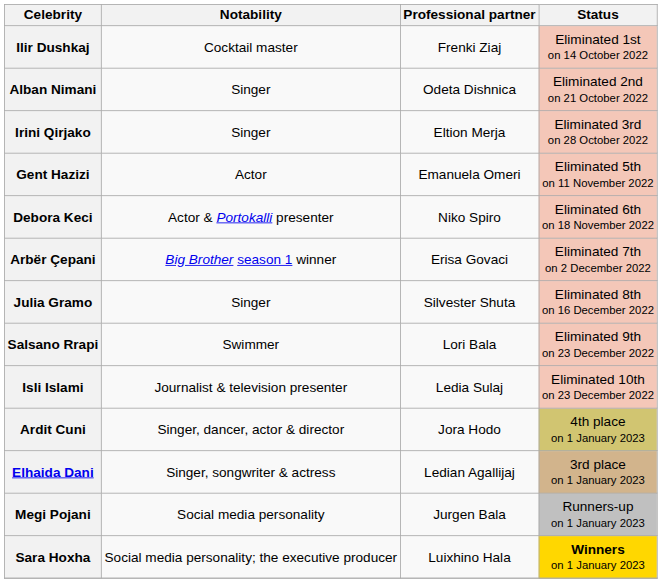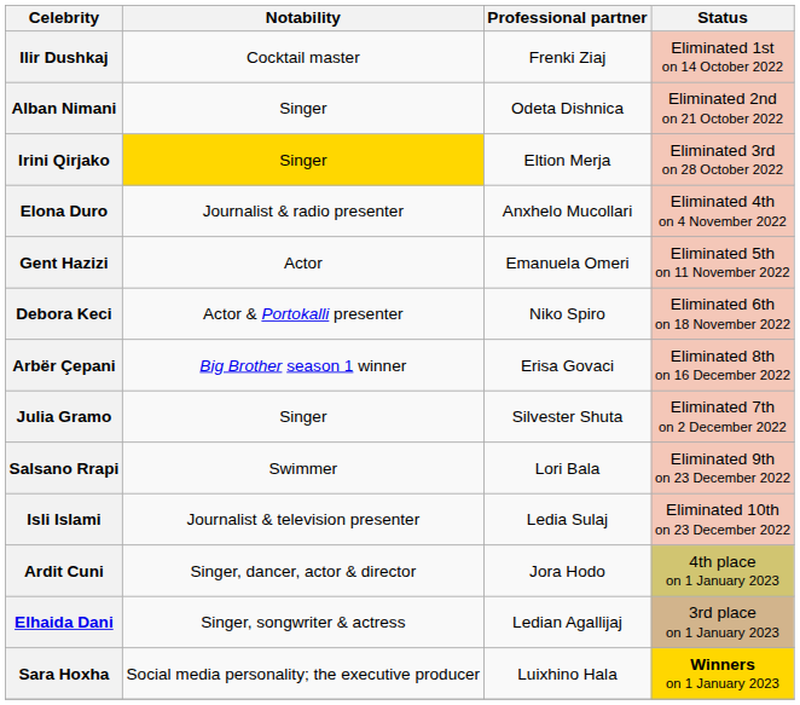 <table class="wikitable sortable" style="text-align:center;">
 <tr>
 <th scope="col">Celebrity</th>
 <th scope="col" class="unsortable">Notability</th>
 <th scope="col">Professional partner</th>
 <th scope="col">Status</th>
 </tr>
 <tr style="height:50px">
 <th scope="row">Ilir Dushkaj</th>
 <td>Cocktail master</td>
 <td>Frenki Ziaj</td>
 <td style="background:#f4c7b8">Eliminated 1st<br><small>on 14 October 2022</small></td>
 </tr>
 <tr style="height:50px">
 <th scope="row">Alban Nimani</th>
 <td>Singer</td>
 <td>Odeta Dishnica</td>
 <td style="background:#f4c7b8">Eliminated 2nd<br><small>on 21 October 2022</small></td>
 </tr>
 <tr style="height:50px">
 <th scope="row">Irini Qirjako</th>
-<td>Singer</td>
+<td style="background: gold;">Singer</td>
 <td>Eltion Merja</td>
 <td style="background:#f4c7b8">Eliminated 3rd<br><small>on 28 October 2022</small></td>
+</tr>
+<tr style="height:50px">
+<th scope="row">Elona Duro</th>
+<td>Journalist & radio presenter</td>
+<td>Anxhelo Mucollari</td>
+<td style="background:#f4c7b8">Eliminated 4th<br><small>on 4 November 2022</small></td>
 </tr>
 <tr style="height:50px">
 <th scope="row">Gent Hazizi</th>
 <td>Actor</td>
 <td>Emanuela Omeri</td>
 <td style="background:#f4c7b8">Eliminated 5th<br><small>on 11 November 2022</small></td>
 </tr>
 <tr style="height:50px">
 <th scope="row">Debora Keci</th>
 <td>Actor & <em><a href='#'>Portokalli</a></em> presenter</td>
 <td>Niko Spiro</td>
 <td style="background:#f4c7b8">Eliminated 6th<br><small>on 18 November 2022</small></td>
 </tr>
 <tr style="height:50px">
 <th scope="row">Arbër Çepani</th>
 <td><em><a href='#'>Big Brother</a></em> <a href='#'>season 1</a> winner</td>
 <td>Erisa Govaci<br></td>
-<td style="background:#f4c7b8">Eliminated 7th<br><small>on 2 December 2022</small></td>
+<td style="background:#f4c7b8">Eliminated 8th<br><small>on 16 December 2022</small></td>
 </tr>
 <tr style="height:50px">
 <th scope="row">Julia Gramo</th>
 <td>Singer</td>
 <td>Silvester Shuta<br></td>
-<td style="background:#f4c7b8">Eliminated 8th<br><small>on 16 December 2022</small></td>
+<td style="background:#f4c7b8">Eliminated 7th<br><small>on 2 December 2022</small></td>
 </tr>
 <tr style="height:50px">
 <th scope="row">Salsano Rrapi</th>
 <td>Swimmer</td>
 <td>Lori Bala<br></td>
 <td style="background:#f4c7b8">Eliminated 9th<br><small>on 23 December 2022</small></td>
 </tr>
 <tr style="height:50px">
 <th scope="row">Isli Islami</th>
 <td>Journalist & television presenter</td>
 <td>Ledia Sulaj<br></td>
 <td style="background:#f4c7b8">Eliminated 10th<br><small>on 23 December 2022</small></td>
 </tr>
 <tr style="height:50px">
 <th scope="row">Ardit Cuni</th>
 <td>Singer, dancer, actor & director</td>
 <td>Jora Hodo<br></td>
 <td bgcolor=D1C571>4th place<br><small>on 1 January 2023</small></td>
 </tr>
 <tr style="height:50px">
 <th scope="row"><a href='#'>Elhaida Dani</a></th>
 <td>Singer, songwriter & actress</td>
 <td>Ledian Agallijaj<br></td>
 <td bgcolor=tan>3rd place<br><small>on 1 January 2023</small></td>
 </tr>
 <tr style="height:50px">
-<th scope="row">Megi Pojani</th>
-<td>Social media personality</td>
-<td>Jurgen Bala<br></td>
-<td bgcolor=silver>Runners-up<br><small>on 1 January 2023</small></td>
-</tr>
-<tr style="height:50px">
 <th scope="row">Sara Hoxha</th>
 <td>Social media personality; the executive producer</td>
 <td>Luixhino Hala<br></td>
 <td style="background:gold;"><strong>Winners</strong><br><small>on 1 January 2023</small></td>
 </tr>
 <tr>
 </tr>
 </table>
